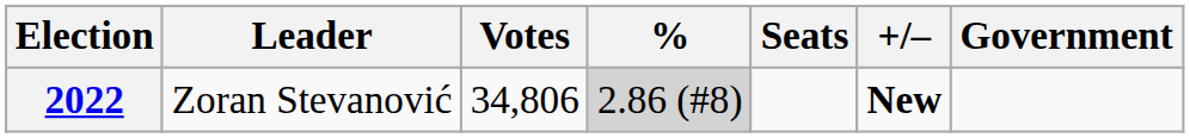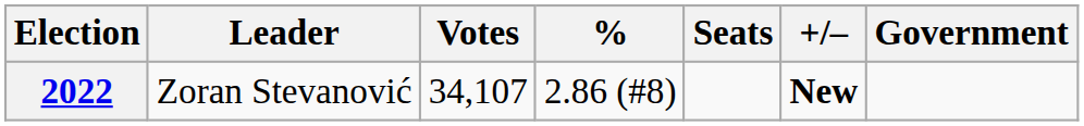 <table class=wikitable style="text-align: right;">
 <tr>
 <th>Election</th>
 <th>Leader</th>
 <th>Votes</th>
 <th>%</th>
 <th>Seats</th>
 <th>+/–</th>
 <th>Government</th>
 </tr>
 <tr>
 <th><a href='#'>2022</a></th>
 <td>Zoran Stevanović</td>
-<td>34,806</td>
-<td style="background: lightgrey;">2.86 (#8)</td>
+<td>34,107</td>
+<td>2.86 (#8)</td>
 <td></td>
 <td><strong>New</strong></td>
 <td></td>
 </tr>
 </table>
